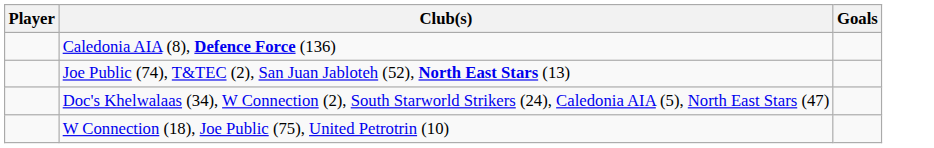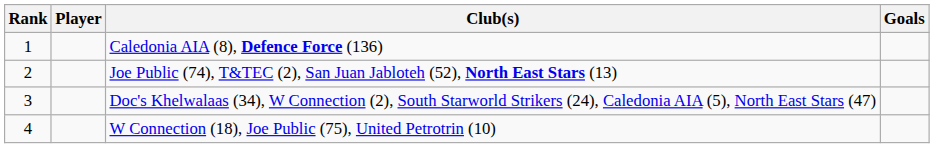 <table class="sortable wikitable" style="font-size:90%;">
 <tr>
+<th>Rank</th>
 <th>Player</th>
 <th class=unsortable>Club(s)</th>
 <th>Goals</th>
 </tr>
 <tr>
+<td rowspan=1 style="text-align:center;">1</td>
 <td> <strong> <em></em> </strong></td>
 <td><a href='#'>Caledonia AIA</a> (8), <strong><a href='#'>Defence Force</a></strong> (136)</td>
 <td></td>
 </tr>
 <tr>
+<td rowspan=1 style="text-align:center;">2</td>
 <td> <strong> <em></em> </strong></td>
 <td><a href='#'>Joe Public</a> (74), <a href='#'>T&TEC</a> (2), <a href='#'>San Juan Jabloteh</a> (52), <strong><a href='#'>North East Stars</a></strong> (13)</td>
 <td></td>
 </tr>
 <tr>
+<td rowspan=1 style="text-align:center;">3</td>
 <td> </td>
 <td><a href='#'>Doc's Khelwalaas</a> (34), <a href='#'>W Connection</a> (2), <a href='#'>South Starworld Strikers</a> (24), <a href='#'>Caledonia AIA</a> (5), <a href='#'>North East Stars</a> (47)</td>
 <td></td>
 </tr>
 <tr>
+<td rowspan=1 style="text-align:center;">4</td>
 <td> </td>
 <td><a href='#'>W Connection</a> (18), <a href='#'>Joe Public</a> (75), <a href='#'>United Petrotrin</a> (10)</td>
 <td></td>
 </tr>
 </table>
